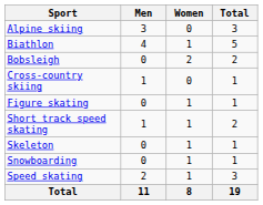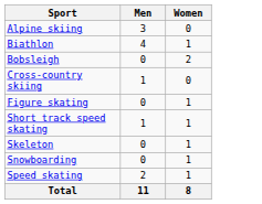 <table class="wikitable sortable" style=text-align:center>
 <tr>
 <th width=150>Sport</th>
 <th width=55>Men</th>
 <th width=55>Women</th>
-<th width=55>Total</th>
 </tr>
 <tr>
 <td align=left><a href='#'>Alpine skiing</a></td>
 <td>3</td>
 <td>0</td>
-<td>3</td>
 </tr>
 <tr>
 <td align=left><a href='#'>Biathlon</a></td>
 <td>4</td>
 <td>1</td>
-<td>5</td>
 </tr>
 <tr>
 <td align=left><a href='#'>Bobsleigh</a></td>
 <td>0</td>
-<td>2</td>
 <td>2</td>
 </tr>
 <tr>
 <td align=left><a href='#'>Cross-country skiing</a></td>
 <td>1</td>
 <td>0</td>
-<td>1</td>
 </tr>
 <tr>
 <td align=left><a href='#'>Figure skating</a></td>
 <td>0</td>
-<td>1</td>
 <td>1</td>
 </tr>
 <tr>
 <td align=left><a href='#'>Short track speed skating</a></td>
 <td>1</td>
 <td>1</td>
-<td>2</td>
 </tr>
 <tr>
 <td align=left><a href='#'>Skeleton</a></td>
 <td>0</td>
-<td>1</td>
 <td>1</td>
 </tr>
 <tr>
 <td align=left><a href='#'>Snowboarding</a></td>
 <td>0</td>
 <td>1</td>
-<td>1</td>
 </tr>
 <tr>
 <td align=left><a href='#'>Speed skating</a></td>
 <td>2</td>
 <td>1</td>
-<td>3</td>
 </tr>
 <tr>
 <th>Total</th>
 <th>11</th>
 <th>8</th>
-<th>19</th>
 </tr>
 </table>
